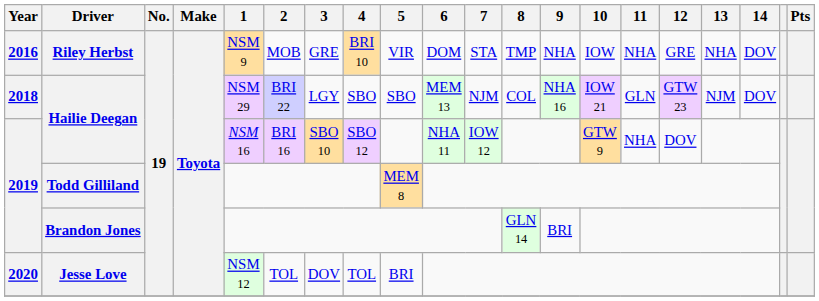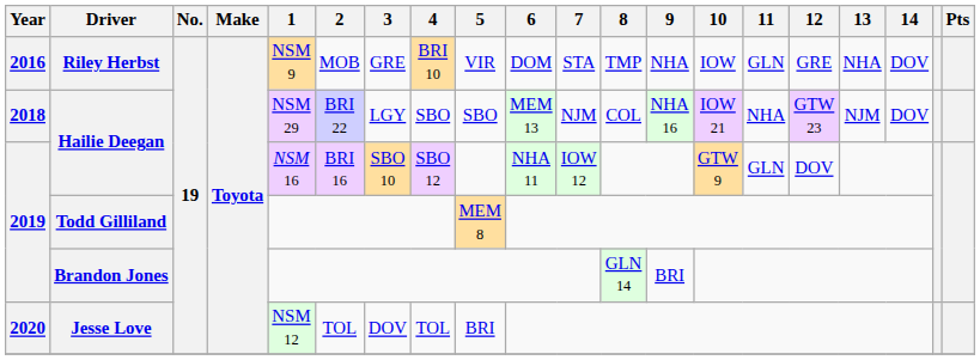 <table class="wikitable" style="text-align:center; font-size:75%">
 <tr>
 <th>Year</th>
 <th>Driver</th>
 <th>No.</th>
 <th>Make</th>
 <th>1</th>
 <th>2</th>
 <th>3</th>
 <th>4</th>
 <th>5</th>
 <th>6</th>
 <th>7</th>
 <th>8</th>
 <th>9</th>
 <th>10</th>
 <th>11</th>
 <th>12</th>
 <th>13</th>
 <th>14</th>
 <th></th>
 <th>Pts</th>
 </tr>
 <tr>
 <th><a href='#'>2016</a></th>
 <th><a href='#'>Riley Herbst</a></th>
 <th rowspan=6>19</th>
 <th rowspan=6><a href='#'>Toyota</a></th>
 <td style="background:#FFDF9F;"><a href='#'>NSM</a><br><small>9</small></td>
 <td><a href='#'>MOB</a></td>
 <td><a href='#'>GRE</a></td>
 <td style="background:#FFDF9F;"><a href='#'>BRI</a><br><small>10</small></td>
 <td><a href='#'>VIR</a></td>
 <td><a href='#'>DOM</a></td>
 <td><a href='#'>STA</a></td>
 <td><a href='#'>TMP</a></td>
 <td><a href='#'>NHA</a></td>
 <td><a href='#'>IOW</a></td>
-<td><a href='#'>NHA</a></td>
+<td><a href='#'>GLN</a></td>
 <td><a href='#'>GRE</a></td>
 <td><a href='#'>NHA</a></td>
 <td><a href='#'>DOV</a></td>
 <th></th>
 <th></th>
 </tr>
 <tr>
 <th><a href='#'>2018</a></th>
 <th rowspan=2><a href='#'>Hailie Deegan</a></th>
 <td style="background:#EFCFFF;"><a href='#'>NSM</a><br><small>29</small></td>
 <td style="background:#CFCFFF;"><a href='#'>BRI</a><br><small>22</small></td>
 <td><a href='#'>LGY</a></td>
 <td><a href='#'>SBO</a></td>
 <td><a href='#'>SBO</a></td>
 <td style="background:#DFFFDF;"><a href='#'>MEM</a><br><small>13</small></td>
 <td><a href='#'>NJM</a></td>
 <td><a href='#'>COL</a></td>
 <td style="background:#DFFFDF;"><a href='#'>NHA</a><br><small>16</small></td>
 <td style="background:#EFCFFF;"><a href='#'>IOW</a><br><small>21</small></td>
-<td><a href='#'>GLN</a></td>
+<td><a href='#'>NHA</a></td>
 <td style="background:#EFCFFF;"><a href='#'>GTW</a><br><small>23</small></td>
 <td><a href='#'>NJM</a></td>
 <td><a href='#'>DOV</a></td>
 <th></th>
 <th></th>
 </tr>
 <tr>
 <th rowspan=3><a href='#'>2019</a></th>
 <td style="background:#EFCFFF;"><em><a href='#'>NSM</a></em><br><small>16</small></td>
 <td style="background:#EFCFFF;"><a href='#'>BRI</a><br><small>16</small></td>
 <td style="background:#FFDF9F;"><a href='#'>SBO</a><br><small>10</small></td>
 <td style="background:#EFCFFF;"><a href='#'>SBO</a><br><small>12</small></td>
 <td></td>
 <td style="background:#DFFFDF;"><a href='#'>NHA</a><br><small>11</small></td>
 <td style="background:#DFFFDF;"><a href='#'>IOW</a><br><small>12</small></td>
 <td colspan=2></td>
 <td style="background:#FFDF9F;"><a href='#'>GTW</a><br><small>9</small></td>
-<td><a href='#'>NHA</a></td>
+<td><a href='#'>GLN</a></td>
 <td><a href='#'>DOV</a></td>
 <td colspan=2></td>
 <th rowspan=3></th>
 <th rowspan=3></th>
 </tr>
 <tr>
 <th><a href='#'>Todd Gilliland</a></th>
 <td colspan=4></td>
 <td style="background:#FFDF9F;"><a href='#'>MEM</a><br><small>8</small></td>
 <td colspan=9></td>
 </tr>
 <tr>
 <th><a href='#'>Brandon Jones</a></th>
 <td colspan=7></td>
 <td style="background:#DFFFDF;"><a href='#'>GLN</a><br><small>14</small></td>
 <td><a href='#'>BRI</a></td>
 <td colspan=5></td>
 </tr>
 <tr>
 <th><a href='#'>2020</a></th>
 <th><a href='#'>Jesse Love</a></th>
 <td style="background:#DFFFDF;"><a href='#'>NSM</a><br><small>12</small></td>
 <td><a href='#'>TOL</a></td>
 <td><a href='#'>DOV</a></td>
 <td><a href='#'>TOL</a></td>
 <td><a href='#'>BRI</a></td>
 <td colspan=9></td>
 <th></th>
 <th></th>
 </tr>
 <tr>
 </tr>
 </table>
